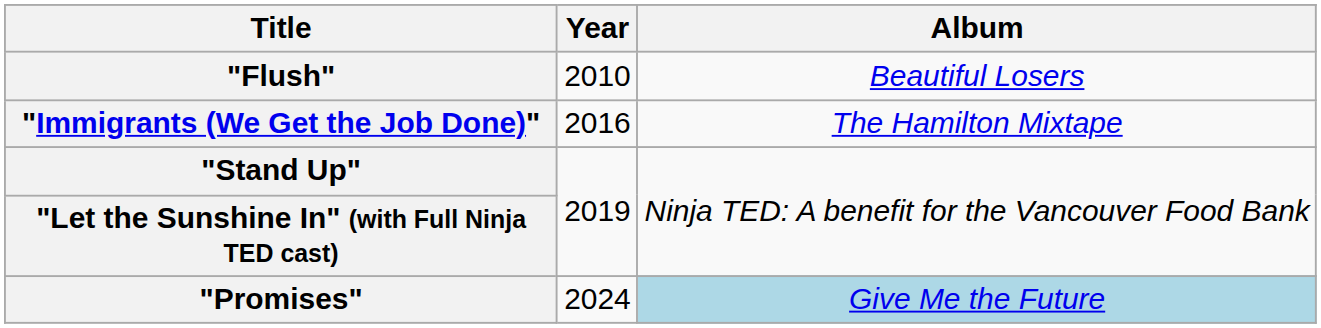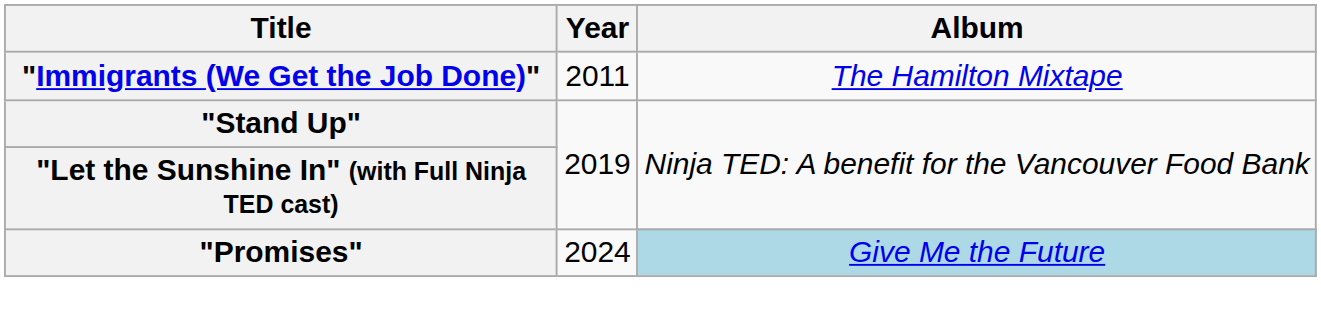 <table class="wikitable plainrowheaders" style="text-align:center;">
 <tr>
 <th scope="col" style="width:18em;">Title</th>
 <th scope="col" style="width:10px;">Year</th>
 <th scope="col">Album</th>
 </tr>
 <tr>
-<th scope="row">"Flush"</th>
-<td>2010</td>
-<td><em><a href='#'>Beautiful Losers</a></em></td>
-</tr>
-<tr>
 <th scope="row">"<a href='#'>Immigrants (We Get the Job Done)</a>"</th>
-<td>2016</td>
+<td>2011</td>
 <td><em><a href='#'>The Hamilton Mixtape</a></em></td>
 </tr>
 <tr>
 <th scope="row">"Stand Up"</th>
 <td rowspan="2">2019</td>
 <td rowspan="2"><em>Ninja TED: A benefit for the Vancouver Food Bank</em></td>
 </tr>
 <tr>
 <th scope="row">"Let the Sunshine In" <small>(with Full Ninja TED cast)</small></th>
 </tr>
 <tr>
 <th scope="row">"Promises"</th>
 <td>2024</td>
 <td style="background: lightblue;"><em><a href='#'>Give Me the Future</a></em></td>
 </tr>
 </table>
